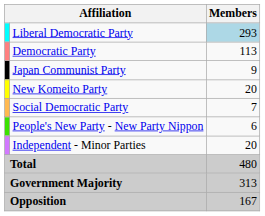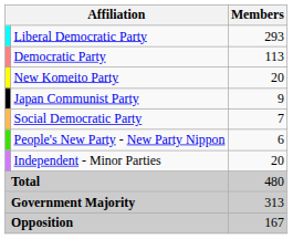 <table class="wikitable">
 <tr>
 <th colspan="2">Affiliation</th>
 <th>Members</th>
 </tr>
 <tr>
 <td style="background:#0ff;"></td>
 <td><a href='#'>Liberal Democratic Party</a></td>
-<td style="background: lightblue; text-align:right;">293</td>
+<td style="text-align:right;">293</td>
 </tr>
 <tr>
 <td style="background:#ff8080;"></td>
 <td><a href='#'>Democratic Party</a></td>
 <td style="text-align:right;">113</td>
 </tr>
 <tr>
+<td style="background:#ff0;"></td>
+<td><a href='#'>New Komeito Party</a></td>
+<td style="text-align:right;">20</td>
+</tr>
+<tr>
 <td style="background:#000;"></td>
 <td><a href='#'>Japan Communist Party</a></td>
 <td style="text-align:right;">9</td>
-</tr>
-<tr>
-<td style="background:#ff0;"></td>
-<td><a href='#'>New Komeito Party</a></td>
-<td style="text-align:right;">20</td>
 </tr>
 <tr>
 <td style="background:#ffb950;"></td>
 <td><a href='#'>Social Democratic Party</a></td>
 <td style="text-align:right;">7</td>
 </tr>
 <tr>
 <td style="background:#3ce100;"></td>
 <td><a href='#'>People's New Party</a> - <a href='#'>New Party Nippon</a></td>
 <td style="text-align:right;">6</td>
 </tr>
 <tr>
 <td style="background:#d278ff;"></td>
 <td><a href='#'>Independent</a> - Minor Parties</td>
 <td style="text-align:right;">20</td>
 </tr>
 <tr style="background:#ccc;">
 <td colspan="2"> <strong>Total</strong></td>
 <td style="text-align:right;">480</td>
 </tr>
 <tr style="background:#ccc;">
 <td colspan="2"> <strong>Government Majority</strong></td>
 <td style="text-align:right;">313</td>
 </tr>
 <tr style="background:#ccc;">
 <td colspan="2"> <strong>Opposition</strong></td>
 <td style="text-align:right;">167</td>
 </tr>
 </table>
